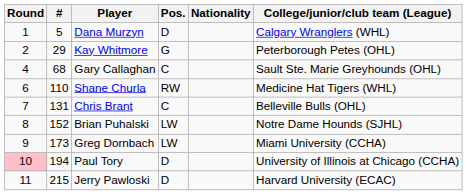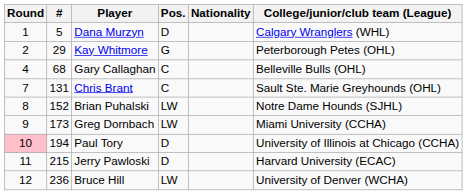 <table class="wikitable">
 <tr>
 <th>Round</th>
 <th>#</th>
 <th>Player</th>
 <th>Pos.</th>
 <th>Nationality</th>
 <th>College/junior/club team (League)</th>
 </tr>
 <tr>
 <td style="text-align:center;">1</td>
 <td style="text-align:center;">5</td>
 <td><a href='#'>Dana Murzyn</a></td>
 <td>D</td>
 <td></td>
 <td><a href='#'>Calgary Wranglers</a> (WHL)</td>
 </tr>
 <tr>
 <td style="text-align:center;">2</td>
 <td style="text-align:center;">29</td>
 <td><a href='#'>Kay Whitmore</a></td>
 <td>G</td>
 <td></td>
 <td>Peterborough Petes (OHL)</td>
 </tr>
 <tr>
 <td style="text-align:center;">4</td>
 <td style="text-align:center;">68</td>
 <td>Gary Callaghan</td>
 <td>C</td>
 <td></td>
-<td>Sault Ste. Marie Greyhounds (OHL)</td>
-</tr>
-<tr>
-<td style="text-align:center;">6</td>
-<td style="text-align:center;">110</td>
-<td><a href='#'>Shane Churla</a></td>
-<td>RW</td>
-<td></td>
-<td>Medicine Hat Tigers (WHL)</td>
+<td>Belleville Bulls (OHL)</td>
 </tr>
 <tr>
 <td style="text-align:center;">7</td>
 <td style="text-align:center;">131</td>
 <td><a href='#'>Chris Brant</a></td>
 <td>C</td>
 <td></td>
-<td>Belleville Bulls (OHL)</td>
+<td>Sault Ste. Marie Greyhounds (OHL)</td>
 </tr>
 <tr>
 <td style="text-align:center;">8</td>
 <td style="text-align:center;">152</td>
 <td>Brian Puhalski</td>
 <td>LW</td>
 <td></td>
 <td>Notre Dame Hounds (SJHL)</td>
 </tr>
 <tr>
 <td style="text-align:center;">9</td>
 <td style="text-align:center;">173</td>
 <td>Greg Dornbach</td>
 <td>LW</td>
 <td></td>
 <td>Miami University (CCHA)</td>
 </tr>
 <tr>
 <td style="background: pink; text-align:center;">10</td>
 <td style="text-align:center;">194</td>
 <td>Paul Tory</td>
 <td>D</td>
 <td></td>
 <td>University of Illinois at Chicago (CCHA)</td>
 </tr>
 <tr>
 <td style="text-align:center;">11</td>
 <td style="text-align:center;">215</td>
 <td>Jerry Pawloski</td>
 <td>D</td>
 <td></td>
 <td>Harvard University (ECAC)</td>
 </tr>
+<tr>
+<td style="text-align:center;">12</td>
+<td style="text-align:center;">236</td>
+<td>Bruce Hill</td>
+<td>LW</td>
+<td></td>
+<td>University of Denver (WCHA)</td>
+</tr>
 </table>
